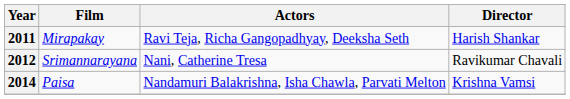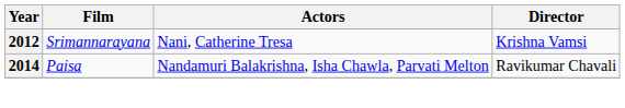 <table class="wikitable plainrowheaders">
 <tr>
 <th scope="col">Year</th>
 <th scope="col">Film</th>
 <th scope="col">Actors</th>
 <th scope="col">Director</th>
 </tr>
 <tr>
-<th scope="row">2011</th>
-<td><em><a href='#'>Mirapakay</a></em></td>
-<td><a href='#'>Ravi Teja</a>, <a href='#'>Richa Gangopadhyay</a>, <a href='#'>Deeksha Seth</a></td>
-<td><a href='#'>Harish Shankar</a></td>
-</tr>
-<tr>
 <th scope="row">2012</th>
 <td><em><a href='#'>Srimannarayana</a></em></td>
 <td><a href='#'>Nani</a>, <a href='#'>Catherine Tresa</a></td>
-<td>Ravikumar Chavali</td>
+<td><a href='#'>Krishna Vamsi</a></td>
 </tr>
 <tr>
 <th scope="row">2014</th>
 <td><em><a href='#'>Paisa</a></em></td>
 <td><a href='#'>Nandamuri Balakrishna</a>, <a href='#'>Isha Chawla</a>, <a href='#'>Parvati Melton</a></td>
-<td><a href='#'>Krishna Vamsi</a></td>
+<td>Ravikumar Chavali</td>
 </tr>
 <tr>
 </tr>
 </table>
